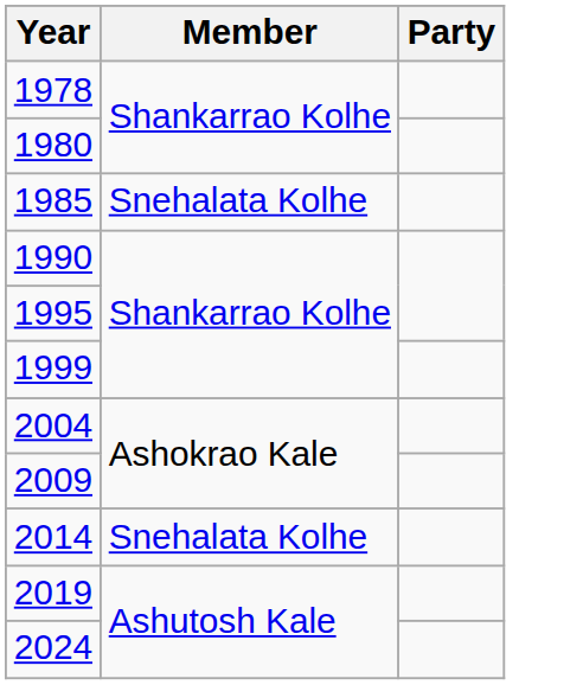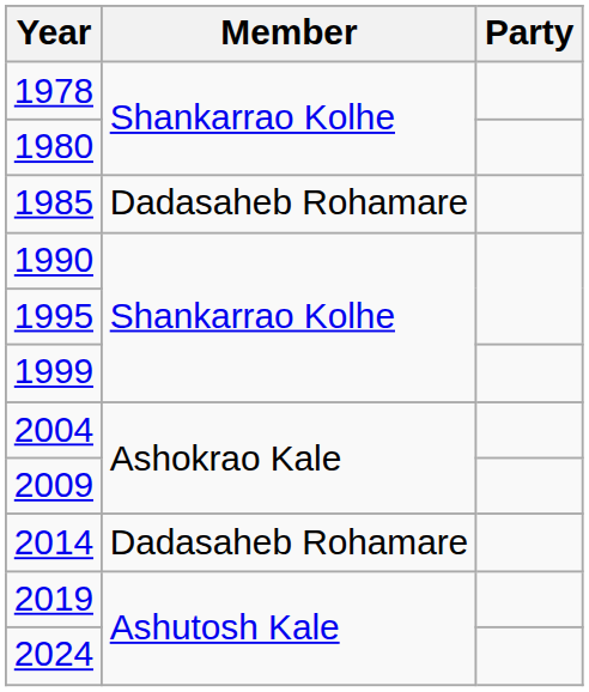 <table class="wikitable">
 <tr>
 <th>Year</th>
 <th>Member</th>
 <th colspan=2>Party</th>
 </tr>
 <tr>
 <td><a href='#'>1978</a></td>
 <td rowspan=2><a href='#'>Shankarrao Kolhe</a></td>
 <td></td>
 </tr>
 <tr>
 <td><a href='#'>1980</a></td>
 <td></td>
 </tr>
 <tr>
 <td><a href='#'>1985</a></td>
-<td><a href='#'>Snehalata Kolhe</a></td>
+<td>Dadasaheb Rohamare</td>
 <td></td>
 </tr>
 <tr>
 <td><a href='#'>1990</a></td>
 <td rowspan=3><a href='#'>Shankarrao Kolhe</a></td>
 </tr>
 <tr>
 <td><a href='#'>1995</a></td>
 </tr>
 <tr>
 <td><a href='#'>1999</a></td>
 <td></td>
 </tr>
 <tr>
 <td><a href='#'>2004</a></td>
 <td rowspan=2>Ashokrao Kale</td>
 <td></td>
 </tr>
 <tr>
 <td><a href='#'>2009</a></td>
 </tr>
 <tr>
 <td><a href='#'>2014</a></td>
-<td><a href='#'>Snehalata Kolhe</a></td>
+<td>Dadasaheb Rohamare</td>
 <td></td>
 </tr>
 <tr>
 <td><a href='#'>2019</a></td>
 <td Rowspan=2><a href='#'>Ashutosh Kale</a></td>
 <td></td>
 </tr>
 <tr>
 <td><a href='#'>2024</a></td>
 </tr>
 </table>
